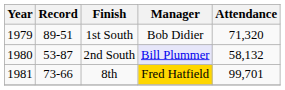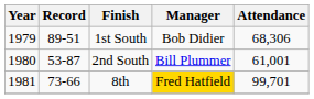 <table class="wikitable" style="text-align:center">
 <tr>
 <th>Year</th>
 <th>Record</th>
 <th>Finish</th>
 <th>Manager</th>
 <th>Attendance</th>
 </tr>
 <tr>
 <td>1979</td>
 <td>89-51</td>
 <td>1st South</td>
 <td>Bob Didier</td>
-<td>71,320</td>
+<td>68,306</td>
 </tr>
 <tr>
 <td>1980</td>
 <td>53-87</td>
 <td>2nd South</td>
-<td style="background: lavender;"><a href='#'>Bill Plummer</a></td>
-<td>58,132</td>
+<td><a href='#'>Bill Plummer</a></td>
+<td>61,001</td>
 </tr>
 <tr>
 <td>1981</td>
 <td>73-66</td>
 <td>8th</td>
 <td style="background: gold;">Fred Hatfield</td>
 <td>99,701</td>
 </tr>
 <tr>
 </tr>
 </table>
